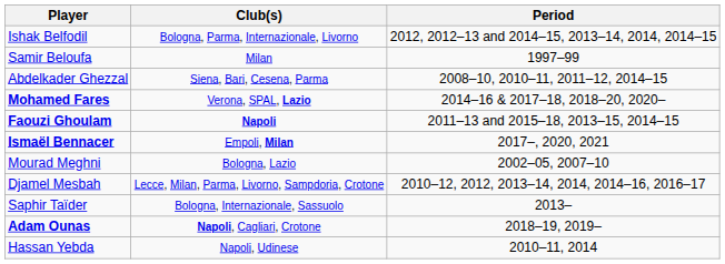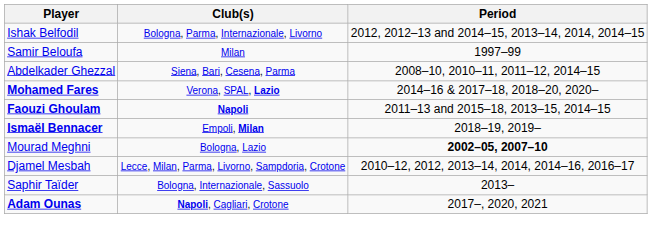 <table class="wikitable collapsible collapsed" style="text-align:center">
 <tr>
 <th scope="col">Player</th>
 <th scope="col" class="unsortable">Club(s)</th>
 <th scope="col">Period</th>
 </tr>
 <tr>
 <td align="left"><a href='#'>Ishak Belfodil</a></td>
 <td><small><a href='#'>Bologna</a>, <a href='#'>Parma</a>, <a href='#'>Internazionale</a>, <a href='#'>Livorno</a></small></td>
 <td>2012, 2012–13 and 2014–15, 2013–14, 2014, 2014–15</td>
 </tr>
 <tr>
 <td align="left"><a href='#'>Samir Beloufa</a></td>
 <td><small><a href='#'>Milan</a></small></td>
 <td>1997–99</td>
 </tr>
 <tr>
 <td align="left"><a href='#'>Abdelkader Ghezzal</a></td>
 <td><small><a href='#'>Siena</a>, <a href='#'>Bari</a>, <a href='#'>Cesena</a>, <a href='#'>Parma</a></small></td>
 <td>2008–10, 2010–11, 2011–12, 2014–15</td>
 </tr>
 <tr>
 <td align="left"><strong><a href='#'>Mohamed Fares</a></strong></td>
 <td><small><a href='#'>Verona</a>, <a href='#'>SPAL</a>, <strong><a href='#'>Lazio</a></strong></small></td>
 <td>2014–16 & 2017–18, 2018–20, 2020–</td>
 </tr>
 <tr>
 <td align="left"><strong><a href='#'>Faouzi Ghoulam</a></strong></td>
 <td><small><strong><a href='#'>Napoli</a></strong></small></td>
 <td>2011–13 and 2015–18, 2013–15, 2014–15</td>
 </tr>
 <tr>
 <td align="left"><strong><a href='#'>Ismaël Bennacer</a></strong></td>
 <td><small><a href='#'>Empoli</a>, <strong><a href='#'>Milan</a></strong></small></td>
-<td>2017–, 2020, 2021</td>
+<td>2018–19, 2019–</td>
 </tr>
 <tr>
 <td align="left"><a href='#'>Mourad Meghni</a></td>
 <td><small><a href='#'>Bologna</a>, <a href='#'>Lazio</a></small></td>
-<td>2002–05, 2007–10</td>
+<td><strong>2002–05, 2007–10</strong></td>
 </tr>
 <tr>
 <td align="left"><a href='#'>Djamel Mesbah</a></td>
 <td><small><a href='#'>Lecce</a>, <a href='#'>Milan</a>, <a href='#'>Parma</a>, <a href='#'>Livorno</a>, <a href='#'>Sampdoria</a>, <a href='#'>Crotone</a></small></td>
 <td>2010–12, 2012, 2013–14, 2014, 2014–16, 2016–17</td>
 </tr>
 <tr>
 <td align="left"><a href='#'>Saphir Taïder</a></td>
 <td><small><a href='#'>Bologna</a>, <a href='#'>Internazionale</a>, <a href='#'>Sassuolo</a></small></td>
 <td>2013–</td>
 </tr>
 <tr>
 <td align="left"><strong><a href='#'>Adam Ounas</a></strong></td>
 <td><small><strong><a href='#'>Napoli</a></strong>, <a href='#'>Cagliari</a>, <a href='#'>Crotone</a></small></td>
-<td>2018–19, 2019–</td>
-</tr>
-<tr>
-<td align="left"><a href='#'>Hassan Yebda</a></td>
-<td><small><a href='#'>Napoli</a>, <a href='#'>Udinese</a></small></td>
-<td>2010–11, 2014</td>
+<td>2017–, 2020, 2021</td>
 </tr>
 </table>
